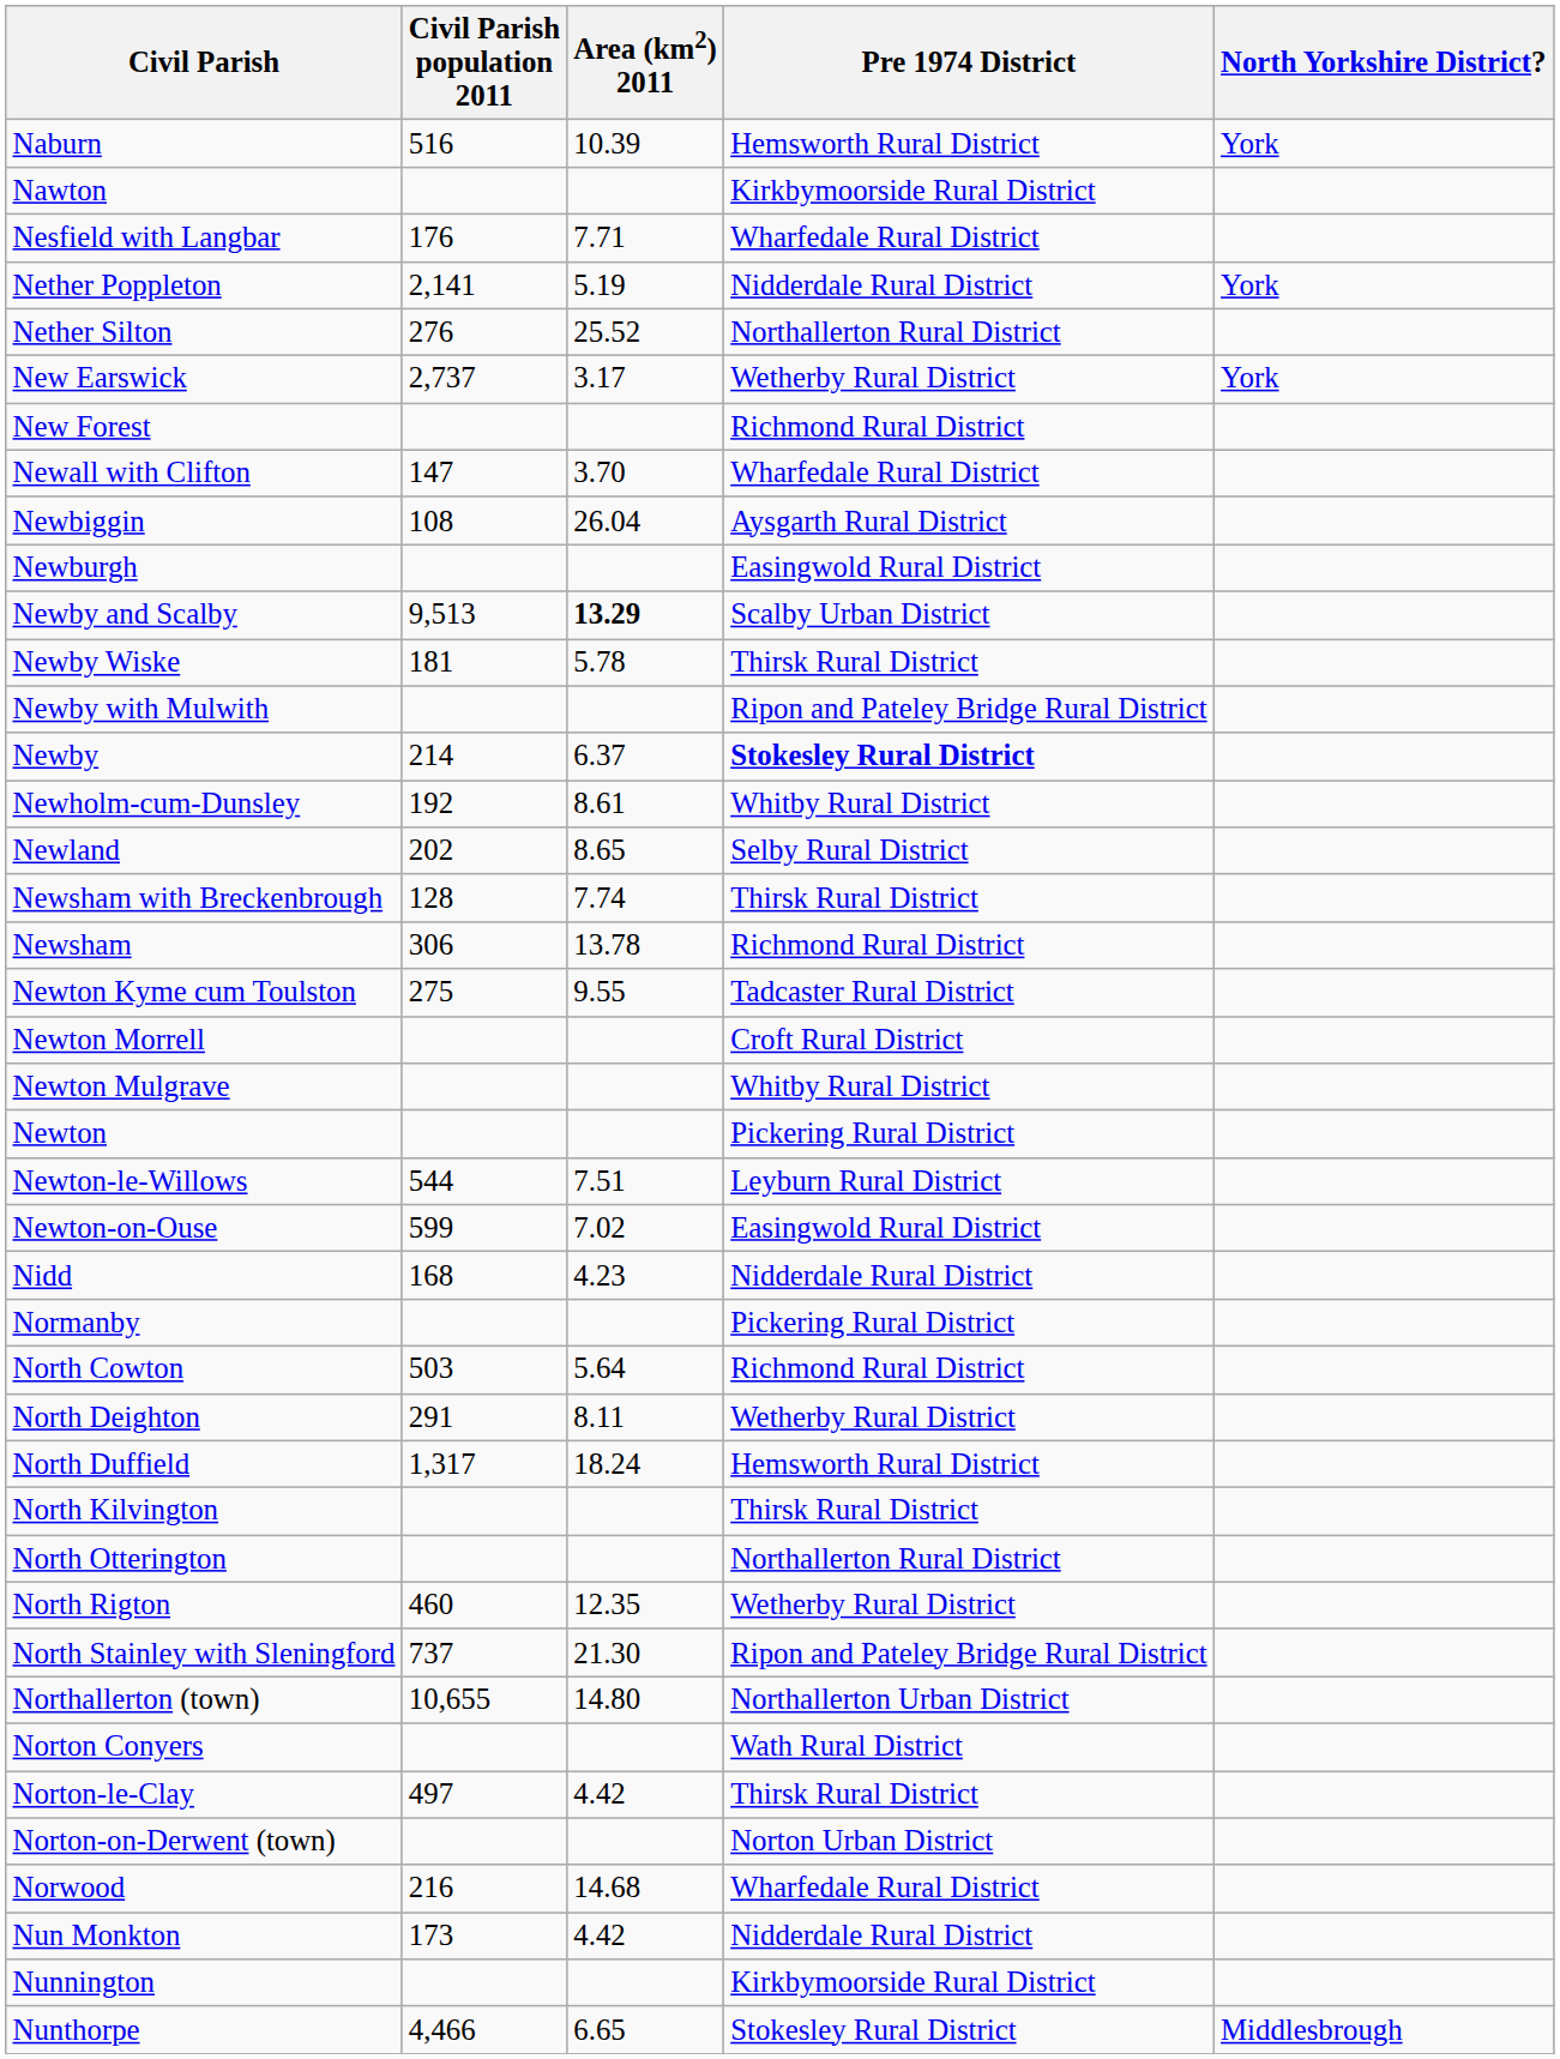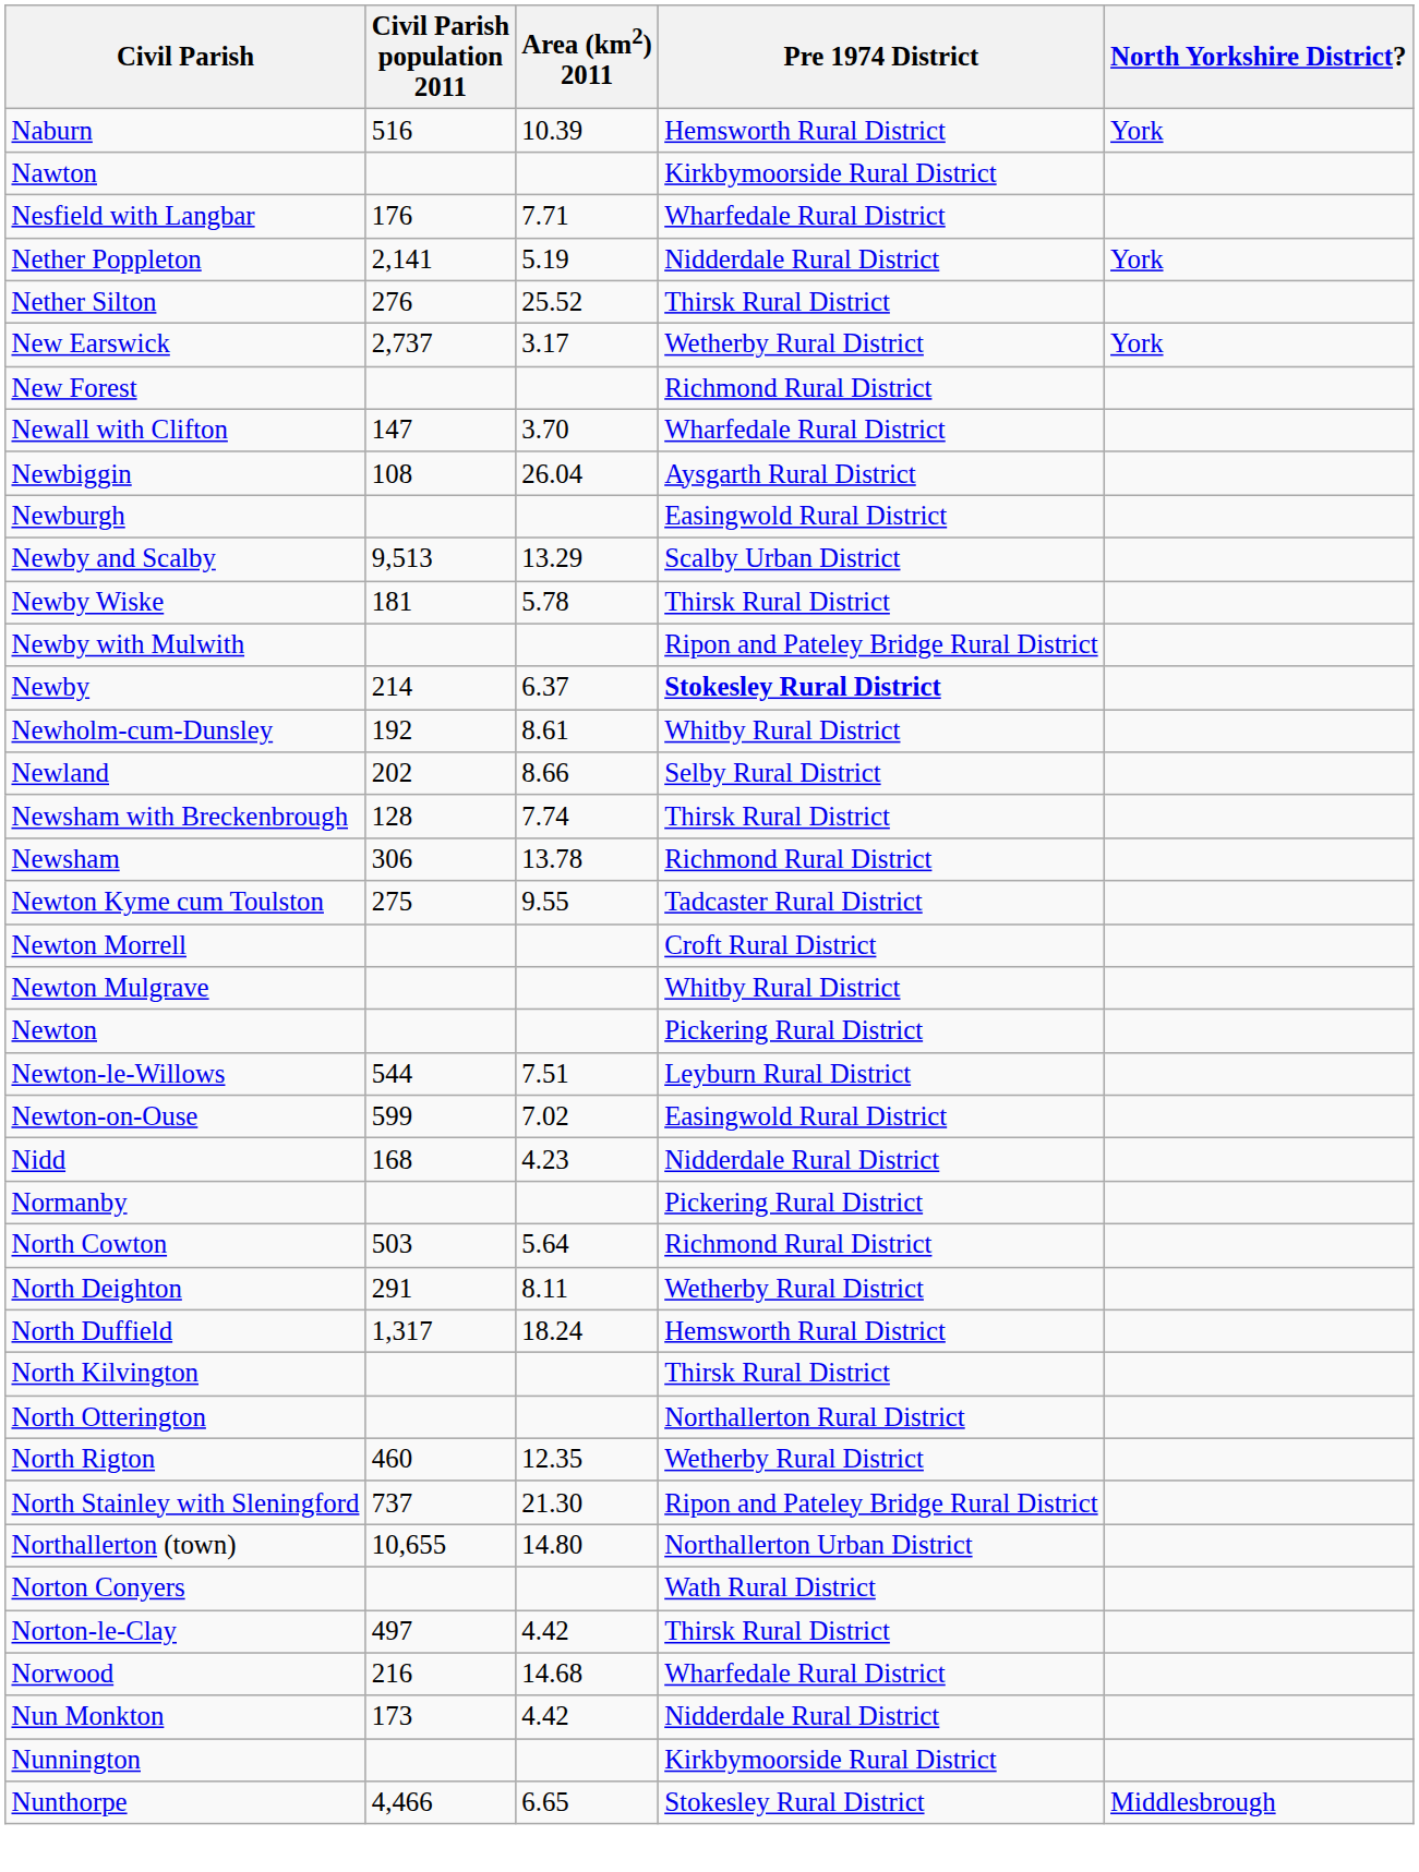 <table class="wikitable sortable">
 <tr>
 <th>Civil Parish</th>
 <th>Civil Parish<br>population<br>2011</th>
 <th>Area (km<sup>2</sup>)<br>2011</th>
 <th>Pre 1974 District</th>
 <th><a href='#'>North Yorkshire District</a>?</th>
 </tr>
 <tr>
 <td><a href='#'>Naburn</a></td>
 <td>516</td>
 <td>10.39</td>
 <td><a href='#'>Hemsworth Rural District</a></td>
 <td><a href='#'>York</a></td>
 </tr>
 <tr>
 <td><a href='#'>Nawton</a></td>
 <td></td>
 <td></td>
 <td><a href='#'>Kirkbymoorside Rural District</a></td>
 <td></td>
 </tr>
 <tr>
 <td><a href='#'>Nesfield with Langbar</a></td>
 <td>176</td>
 <td>7.71</td>
 <td><a href='#'>Wharfedale Rural District</a></td>
 <td></td>
 </tr>
 <tr>
 <td><a href='#'>Nether Poppleton</a></td>
 <td>2,141</td>
 <td>5.19</td>
 <td><a href='#'>Nidderdale Rural District</a></td>
 <td><a href='#'>York</a></td>
 </tr>
 <tr>
 <td><a href='#'>Nether Silton</a></td>
 <td>276</td>
 <td>25.52</td>
-<td><a href='#'>Northallerton Rural District</a></td>
+<td><a href='#'>Thirsk Rural District</a></td>
 <td></td>
 </tr>
 <tr>
 <td><a href='#'>New Earswick</a></td>
 <td>2,737</td>
 <td>3.17</td>
 <td><a href='#'>Wetherby Rural District</a></td>
 <td><a href='#'>York</a></td>
 </tr>
 <tr>
 <td><a href='#'>New Forest</a></td>
 <td></td>
 <td></td>
 <td><a href='#'>Richmond Rural District</a></td>
 <td></td>
 </tr>
 <tr>
 <td><a href='#'>Newall with Clifton</a></td>
 <td>147</td>
 <td>3.70</td>
 <td><a href='#'>Wharfedale Rural District</a></td>
 <td></td>
 </tr>
 <tr>
 <td><a href='#'>Newbiggin</a></td>
 <td>108</td>
 <td>26.04</td>
 <td><a href='#'>Aysgarth Rural District</a></td>
 <td></td>
 </tr>
 <tr>
 <td><a href='#'>Newburgh</a></td>
 <td></td>
 <td></td>
 <td><a href='#'>Easingwold Rural District</a></td>
 <td></td>
 </tr>
 <tr>
 <td><a href='#'>Newby and Scalby</a></td>
 <td>9,513</td>
-<td><strong>13.29</strong></td>
+<td>13.29</td>
 <td><a href='#'>Scalby Urban District</a></td>
 <td></td>
 </tr>
 <tr>
 <td><a href='#'>Newby Wiske</a></td>
 <td>181</td>
 <td>5.78</td>
 <td><a href='#'>Thirsk Rural District</a></td>
 <td></td>
 </tr>
 <tr>
 <td><a href='#'>Newby with Mulwith</a></td>
 <td></td>
 <td></td>
 <td><a href='#'>Ripon and Pateley Bridge Rural District</a></td>
 <td></td>
 </tr>
 <tr>
 <td><a href='#'>Newby</a></td>
 <td>214</td>
 <td>6.37</td>
 <td><strong><a href='#'>Stokesley Rural District</a></strong></td>
 <td></td>
 </tr>
 <tr>
 <td><a href='#'>Newholm-cum-Dunsley</a></td>
 <td>192</td>
 <td>8.61</td>
 <td><a href='#'>Whitby Rural District</a></td>
 <td></td>
 </tr>
 <tr>
 <td><a href='#'>Newland</a></td>
 <td>202</td>
-<td>8.65</td>
+<td>8.66</td>
 <td><a href='#'>Selby Rural District</a></td>
 <td></td>
 </tr>
 <tr>
 <td><a href='#'>Newsham with Breckenbrough</a></td>
 <td>128</td>
 <td>7.74</td>
 <td><a href='#'>Thirsk Rural District</a></td>
 <td></td>
 </tr>
 <tr>
 <td><a href='#'>Newsham</a></td>
 <td>306</td>
 <td>13.78</td>
 <td><a href='#'>Richmond Rural District</a></td>
 <td></td>
 </tr>
 <tr>
 <td><a href='#'>Newton Kyme cum Toulston</a></td>
 <td>275</td>
 <td>9.55</td>
 <td><a href='#'>Tadcaster Rural District</a></td>
 <td></td>
 </tr>
 <tr>
 <td><a href='#'>Newton Morrell</a></td>
 <td></td>
 <td></td>
 <td><a href='#'>Croft Rural District</a></td>
 <td></td>
 </tr>
 <tr>
 <td><a href='#'>Newton Mulgrave</a></td>
 <td></td>
 <td></td>
 <td><a href='#'>Whitby Rural District</a></td>
 <td></td>
 </tr>
 <tr>
 <td><a href='#'>Newton</a></td>
 <td></td>
 <td></td>
 <td><a href='#'>Pickering Rural District</a></td>
 <td></td>
 </tr>
 <tr>
 <td><a href='#'>Newton-le-Willows</a></td>
 <td>544</td>
 <td>7.51</td>
 <td><a href='#'>Leyburn Rural District</a></td>
 <td></td>
 </tr>
 <tr>
 <td><a href='#'>Newton-on-Ouse</a></td>
 <td>599</td>
 <td>7.02</td>
 <td><a href='#'>Easingwold Rural District</a></td>
 <td></td>
 </tr>
 <tr>
 <td><a href='#'>Nidd</a></td>
 <td>168</td>
 <td>4.23</td>
 <td><a href='#'>Nidderdale Rural District</a></td>
 <td></td>
 </tr>
 <tr>
 <td><a href='#'>Normanby</a></td>
 <td></td>
 <td></td>
 <td><a href='#'>Pickering Rural District</a></td>
 <td></td>
 </tr>
 <tr>
 <td><a href='#'>North Cowton</a></td>
 <td>503</td>
 <td>5.64</td>
 <td><a href='#'>Richmond Rural District</a></td>
 <td></td>
 </tr>
 <tr>
 <td><a href='#'>North Deighton</a></td>
 <td>291</td>
 <td>8.11</td>
 <td><a href='#'>Wetherby Rural District</a></td>
 <td></td>
 </tr>
 <tr>
 <td><a href='#'>North Duffield</a></td>
 <td>1,317</td>
 <td>18.24</td>
 <td><a href='#'>Hemsworth Rural District</a></td>
 <td></td>
 </tr>
 <tr>
 <td><a href='#'>North Kilvington</a></td>
 <td></td>
 <td></td>
 <td><a href='#'>Thirsk Rural District</a></td>
 <td></td>
 </tr>
 <tr>
 <td><a href='#'>North Otterington</a></td>
 <td></td>
 <td></td>
 <td><a href='#'>Northallerton Rural District</a></td>
 <td></td>
 </tr>
 <tr>
 <td><a href='#'>North Rigton</a></td>
 <td>460</td>
 <td>12.35</td>
 <td><a href='#'>Wetherby Rural District</a></td>
 <td></td>
 </tr>
 <tr>
 <td><a href='#'>North Stainley with Sleningford</a></td>
 <td>737</td>
 <td>21.30</td>
 <td><a href='#'>Ripon and Pateley Bridge Rural District</a></td>
 <td></td>
 </tr>
 <tr>
 <td><a href='#'>Northallerton</a> (town)</td>
 <td>10,655</td>
 <td>14.80</td>
 <td><a href='#'>Northallerton Urban District</a></td>
 <td></td>
 </tr>
 <tr>
 <td><a href='#'>Norton Conyers</a></td>
 <td></td>
 <td></td>
 <td><a href='#'>Wath Rural District</a></td>
 <td></td>
 </tr>
 <tr>
 <td><a href='#'>Norton-le-Clay</a></td>
 <td>497</td>
 <td>4.42</td>
 <td><a href='#'>Thirsk Rural District</a></td>
 <td></td>
 </tr>
 <tr>
-<td><a href='#'>Norton-on-Derwent</a> (town)</td>
-<td></td>
-<td></td>
-<td><a href='#'>Norton Urban District</a></td>
-<td></td>
-</tr>
-<tr>
 <td><a href='#'>Norwood</a></td>
 <td>216</td>
 <td>14.68</td>
 <td><a href='#'>Wharfedale Rural District</a></td>
 <td></td>
 </tr>
 <tr>
 <td><a href='#'>Nun Monkton</a></td>
 <td>173</td>
 <td>4.42</td>
 <td><a href='#'>Nidderdale Rural District</a></td>
 <td></td>
 </tr>
 <tr>
 <td><a href='#'>Nunnington</a></td>
 <td></td>
 <td></td>
 <td><a href='#'>Kirkbymoorside Rural District</a></td>
 <td></td>
 </tr>
 <tr>
 <td><a href='#'>Nunthorpe</a></td>
 <td>4,466</td>
 <td>6.65</td>
 <td><a href='#'>Stokesley Rural District</a></td>
 <td><a href='#'>Middlesbrough</a></td>
 </tr>
 </table>
